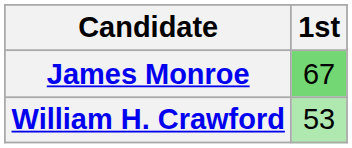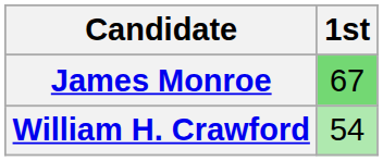 <table class="wikitable" style="text-align:center">
 <tr>
 <th>Candidate</th>
 <th>1st</th>
 </tr>
 <tr>
 <th><a href='#'>James Monroe</a></th>
 <td style="background:#73D873;">67</td>
 </tr>
 <tr>
 <th><a href='#'>William H. Crawford</a></th>
-<td style="background:#AFE9AF;">53</td>
+<td style="background:#AFE9AF;">54</td>
 </tr>
 </table>
